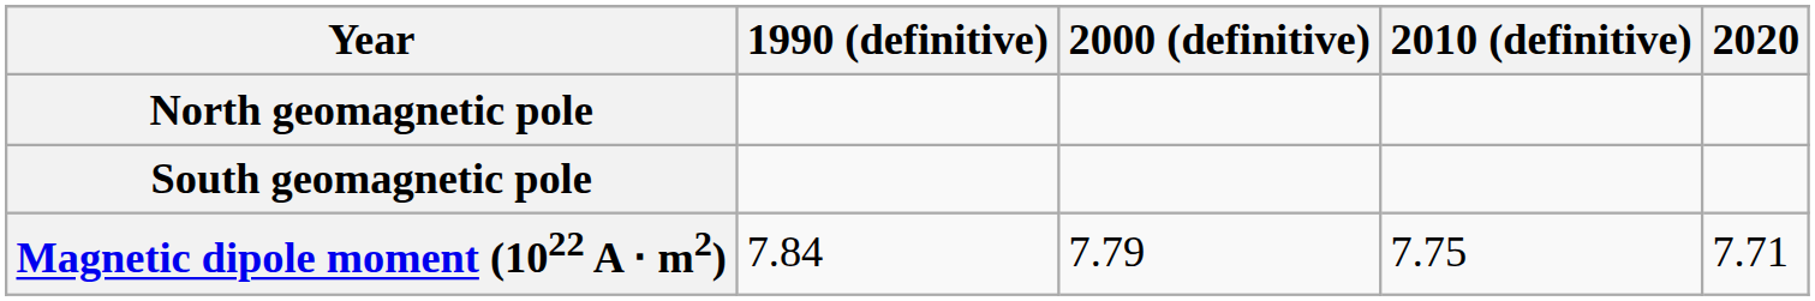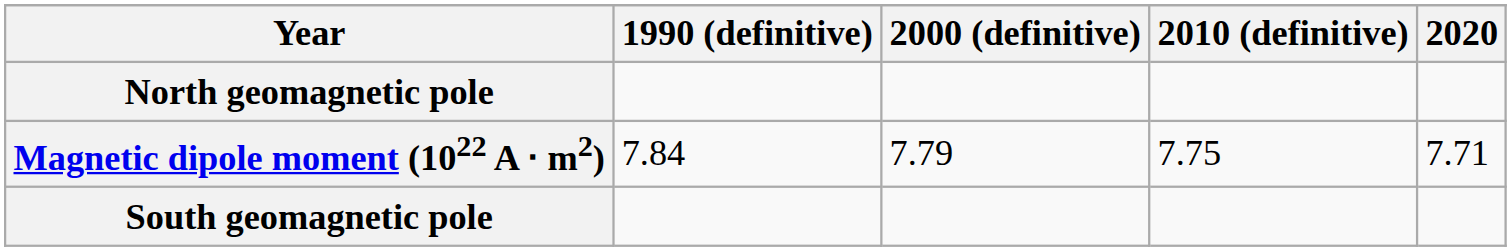 <table class="wikitable">
 <tr>
 </tr>
 <tr>
 <th scope=row>Year</th>
 <th>1990 (definitive)</th>
 <th>2000 (definitive)</th>
 <th>2010 (definitive)</th>
 <th>2020</th>
 </tr>
 <tr>
 <th scope=row>North geomagnetic pole</th>
 <td></td>
 <td></td>
 <td></td>
 <td></td>
 </tr>
 <tr>
+<th scope=row><a href='#'>Magnetic dipole moment</a> (10<sup>22</sup> A ⋅ m<sup>2</sup>)</th>
+<td>7.84</td>
+<td>7.79</td>
+<td>7.75</td>
+<td>7.71</td>
+</tr>
+<tr>
 <th scope=row>South geomagnetic pole</th>
 <td></td>
 <td></td>
 <td></td>
 <td></td>
 </tr>
-<tr>
-<th scope=row><a href='#'>Magnetic dipole moment</a> (10<sup>22</sup> A ⋅ m<sup>2</sup>)</th>
-<td>7.84</td>
-<td>7.79</td>
-<td>7.75</td>
-<td>7.71</td>
-</tr>
 </table>
